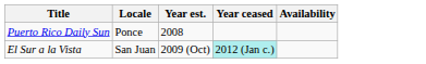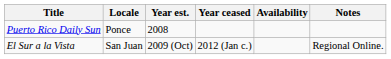 <table class="wikitable sortable">
 <tr>
 <th>Title</th>
 <th>Locale</th>
 <th>Year est.</th>
 <th>Year ceased</th>
 <th>Availability</th>
+<th>Notes</th>
 </tr>
 <tr>
 <td><em><a href='#'>Puerto Rico Daily Sun</a></em></td>
 <td>Ponce</td>
 <td>2008</td>
 <td></td>
 <td></td>
+<td></td>
 </tr>
 <tr>
 <td><em>El Sur a la Vista</em></td>
 <td>San Juan</td>
 <td>2009 (Oct)</td>
-<td style="background: paleturquoise;">2012 (Jan c.)</td>
+<td>2012 (Jan c.)</td>
 <td></td>
+<td>Regional Online.</td>
 </tr>
 </table>
